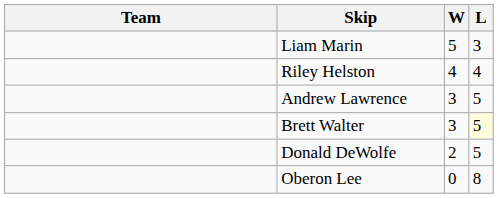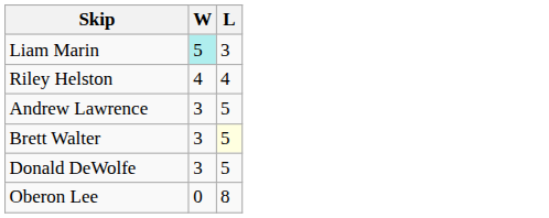 <table class="wikitable">
 <tr>
-<th width=250>Team</th>
 <th width=150>Skip</th>
 <th width=15>W</th>
 <th width=15>L</th>
 </tr>
 <tr>
-<td></td>
 <td>Liam Marin</td>
-<td>5</td>
+<td style="background: paleturquoise;">5</td>
 <td>3</td>
 </tr>
 <tr>
-<td></td>
 <td>Riley Helston</td>
 <td>4</td>
 <td>4</td>
 </tr>
 <tr>
-<td></td>
 <td>Andrew Lawrence</td>
 <td>3</td>
 <td>5</td>
 </tr>
 <tr>
-<td></td>
 <td>Brett Walter</td>
 <td>3</td>
 <td style="background: lightyellow;">5</td>
 </tr>
 <tr>
-<td></td>
 <td>Donald DeWolfe</td>
-<td>2</td>
+<td>3</td>
 <td>5</td>
 </tr>
 <tr>
-<td></td>
 <td>Oberon Lee</td>
 <td>0</td>
 <td>8</td>
 </tr>
 </table>
